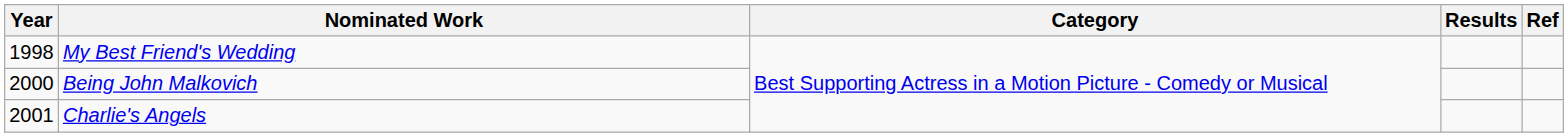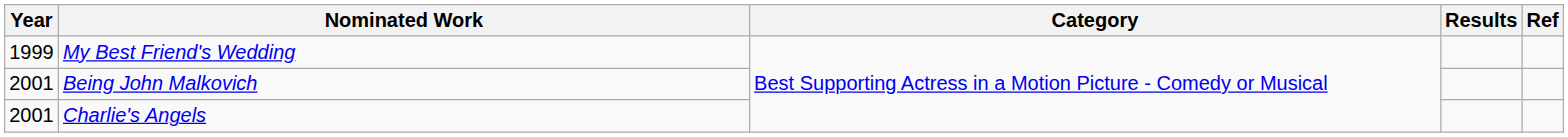 <table class="wikitable">
 <tr>
 <th scope="col" style="width:1em;">Year</th>
 <th scope="col" style="width:35em;">Nominated Work</th>
 <th scope="col" style="width:35em;">Category</th>
 <th scope="col" style="width:1em;">Results</th>
 <th scope="col" style="width:1em;">Ref</th>
 </tr>
 <tr>
-<td>1998</td>
+<td>1999</td>
 <td><em><a href='#'>My Best Friend's Wedding</a></em></td>
 <td rowspan="3"><a href='#'>Best Supporting Actress in a Motion Picture - Comedy or Musical</a></td>
 <td></td>
 <td></td>
 </tr>
 <tr>
-<td>2000</td>
+<td>2001</td>
 <td><em><a href='#'>Being John Malkovich</a></em></td>
 <td></td>
 <td></td>
 </tr>
 <tr>
 <td>2001</td>
 <td><em><a href='#'>Charlie's Angels</a></em></td>
 <td></td>
 <td></td>
 </tr>
 </table>
